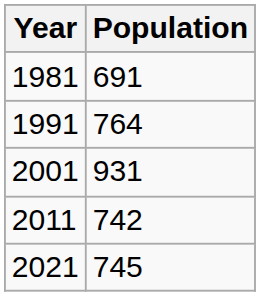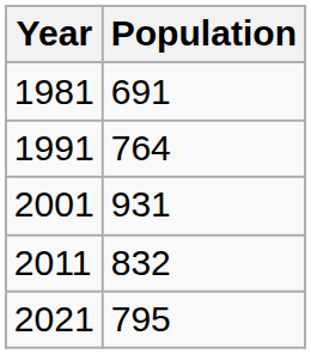 <table class="wikitable">
 <tr>
 <th>Year</th>
 <th>Population</th>
 </tr>
 <tr>
 <td>1981</td>
 <td>691</td>
 </tr>
 <tr>
 <td>1991</td>
 <td>764</td>
 </tr>
 <tr>
 <td>2001</td>
 <td>931</td>
 </tr>
 <tr>
 <td>2011</td>
-<td>742</td>
+<td>832</td>
 </tr>
 <tr>
 <td>2021</td>
-<td>745</td>
+<td>795</td>
 </tr>
 </table>
